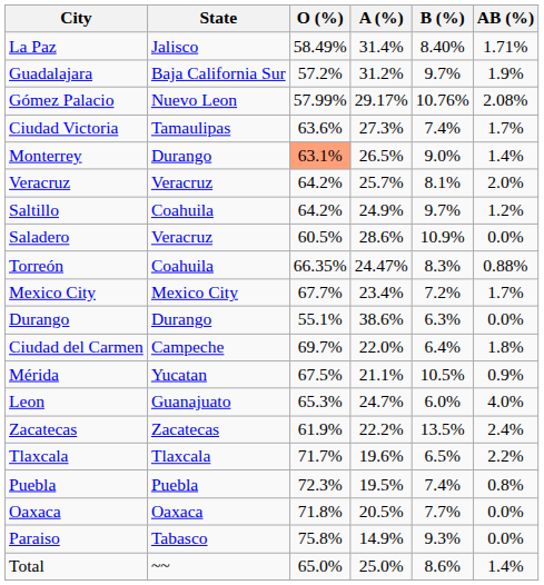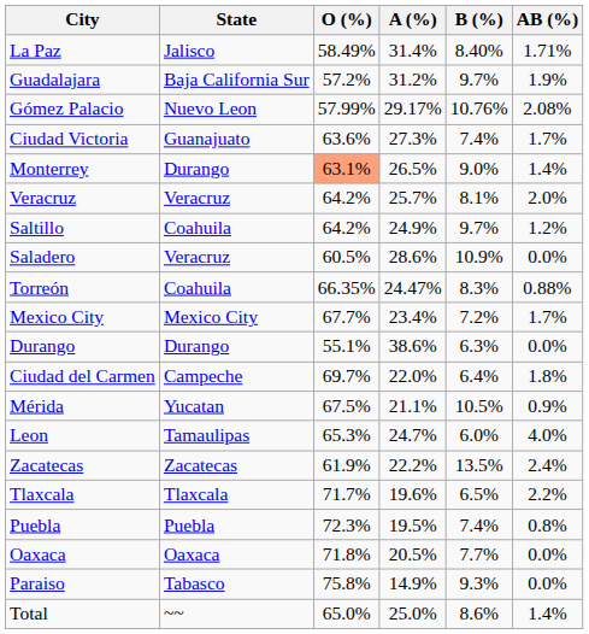 <table class="wikitable sortable" style="float:center; text-align:center;">
 <tr>
 <th>City</th>
 <th>State</th>
 <th>O (%)</th>
 <th>A (%)</th>
 <th>B (%)</th>
 <th>AB (%)</th>
 </tr>
 <tr>
 <td style="text-align:left"><a href='#'>La Paz</a></td>
 <td style="text-align:left"><a href='#'>Jalisco</a></td>
 <td>58.49%</td>
 <td>31.4%</td>
 <td>8.40%</td>
 <td>1.71%</td>
 </tr>
 <tr>
 <td style="text-align:left"><a href='#'>Guadalajara</a></td>
 <td style="text-align:left"><a href='#'>Baja California Sur</a></td>
 <td>57.2%</td>
 <td>31.2%</td>
 <td>9.7%</td>
 <td>1.9%</td>
 </tr>
 <tr>
 <td style="text-align:left"><a href='#'>Gómez Palacio</a></td>
 <td style="text-align:left"><a href='#'>Nuevo Leon</a></td>
 <td>57.99%</td>
 <td>29.17%</td>
 <td>10.76%</td>
 <td>2.08%</td>
 </tr>
 <tr>
 <td style="text-align:left"><a href='#'>Ciudad Victoria</a></td>
-<td style="text-align:left"><a href='#'>Tamaulipas</a></td>
+<td style="text-align:left"><a href='#'>Guanajuato</a></td>
 <td>63.6%</td>
 <td>27.3%</td>
 <td>7.4%</td>
 <td>1.7%</td>
 </tr>
 <tr>
 <td style="text-align:left"><a href='#'>Monterrey</a></td>
 <td style="text-align:left"><a href='#'>Durango</a></td>
 <td style="background: lightsalmon;">63.1%</td>
 <td>26.5%</td>
 <td>9.0%</td>
 <td>1.4%</td>
 </tr>
 <tr>
 <td style="text-align:left"><a href='#'>Veracruz</a></td>
 <td style="text-align:left"><a href='#'>Veracruz</a></td>
 <td>64.2%</td>
 <td>25.7%</td>
 <td>8.1%</td>
 <td>2.0%</td>
 </tr>
 <tr>
 <td style="text-align:left"><a href='#'>Saltillo</a></td>
 <td style="text-align:left"><a href='#'>Coahuila</a></td>
 <td>64.2%</td>
 <td>24.9%</td>
 <td>9.7%</td>
 <td>1.2%</td>
 </tr>
 <tr>
 <td style="text-align:left"><a href='#'>Saladero</a></td>
 <td style="text-align:left"><a href='#'>Veracruz</a></td>
 <td>60.5%</td>
 <td>28.6%</td>
 <td>10.9%</td>
 <td>0.0%</td>
 </tr>
 <tr>
 <td style="text-align:left"><a href='#'>Torreón</a></td>
 <td style="text-align:left"><a href='#'>Coahuila</a></td>
 <td>66.35%</td>
 <td>24.47%</td>
 <td>8.3%</td>
 <td>0.88%</td>
 </tr>
 <tr>
 <td style="text-align:left"><a href='#'>Mexico City</a></td>
 <td style="text-align:left"><a href='#'>Mexico City</a></td>
 <td>67.7%</td>
 <td>23.4%</td>
 <td>7.2%</td>
 <td>1.7%</td>
 </tr>
 <tr>
 <td style="text-align:left"><a href='#'>Durango</a></td>
 <td style="text-align:left"><a href='#'>Durango</a></td>
 <td>55.1%</td>
 <td>38.6%</td>
 <td>6.3%</td>
 <td>0.0%</td>
 </tr>
 <tr>
 <td style="text-align:left"><a href='#'>Ciudad del Carmen</a></td>
 <td style="text-align:left"><a href='#'>Campeche</a></td>
 <td>69.7%</td>
 <td>22.0%</td>
 <td>6.4%</td>
 <td>1.8%</td>
 </tr>
 <tr>
 <td style="text-align:left"><a href='#'>Mérida</a></td>
 <td style="text-align:left"><a href='#'>Yucatan</a></td>
 <td>67.5%</td>
 <td>21.1%</td>
 <td>10.5%</td>
 <td>0.9%</td>
 </tr>
 <tr>
 <td style="text-align:left"><a href='#'>Leon</a></td>
-<td style="text-align:left"><a href='#'>Guanajuato</a></td>
+<td style="text-align:left"><a href='#'>Tamaulipas</a></td>
 <td>65.3%</td>
 <td>24.7%</td>
 <td>6.0%</td>
 <td>4.0%</td>
 </tr>
 <tr>
 <td style="text-align:left"><a href='#'>Zacatecas</a></td>
 <td style="text-align:left"><a href='#'>Zacatecas</a></td>
 <td>61.9%</td>
 <td>22.2%</td>
 <td>13.5%</td>
 <td>2.4%</td>
 </tr>
 <tr>
 <td style="text-align:left"><a href='#'>Tlaxcala</a></td>
 <td style="text-align:left"><a href='#'>Tlaxcala</a></td>
 <td>71.7%</td>
 <td>19.6%</td>
 <td>6.5%</td>
 <td>2.2%</td>
 </tr>
 <tr>
 <td style="text-align:left"><a href='#'>Puebla</a></td>
 <td style="text-align:left"><a href='#'>Puebla</a></td>
 <td>72.3%</td>
 <td>19.5%</td>
 <td>7.4%</td>
 <td>0.8%</td>
 </tr>
 <tr>
 <td style="text-align:left"><a href='#'>Oaxaca</a></td>
 <td style="text-align:left"><a href='#'>Oaxaca</a></td>
 <td>71.8%</td>
 <td>20.5%</td>
 <td>7.7%</td>
 <td>0.0%</td>
 </tr>
 <tr>
 <td style="text-align:left"><a href='#'>Paraiso</a></td>
 <td style="text-align:left"><a href='#'>Tabasco</a></td>
 <td>75.8%</td>
 <td>14.9%</td>
 <td>9.3%</td>
 <td>0.0%</td>
 </tr>
 <tr>
 <td style="text-align:left">Total</td>
 <td style="text-align:left">~~</td>
 <td>65.0%</td>
 <td>25.0%</td>
 <td>8.6%</td>
 <td>1.4%</td>
 </tr>
 <tr>
 </tr>
 </table>
